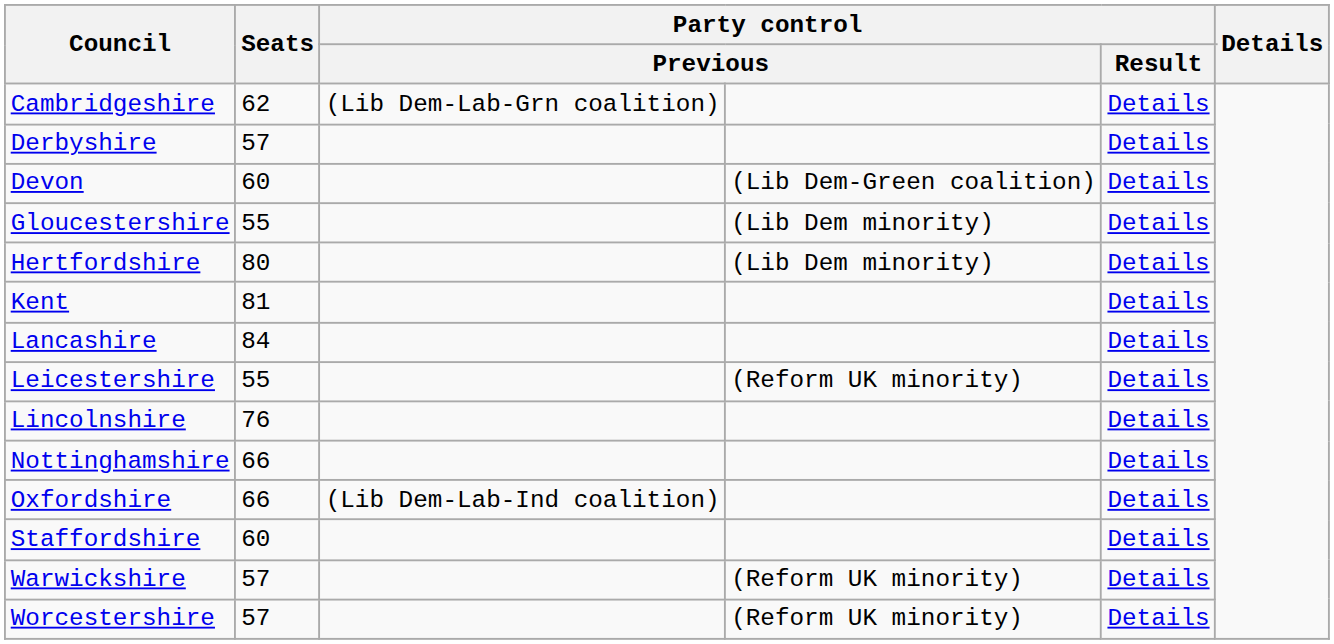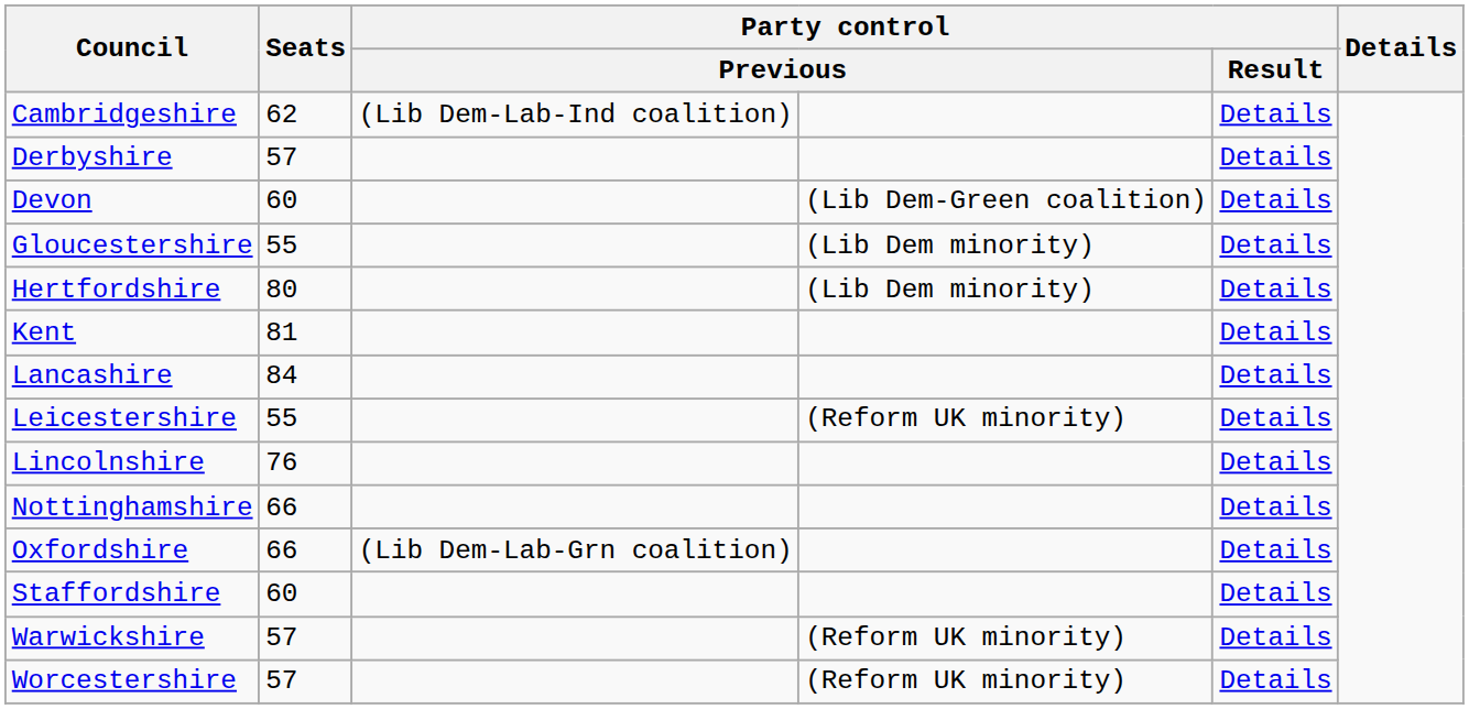 <table class="wikitable sortable">
 <tr>
 <th rowspan="2">Council</th>
 <th rowspan="2">Seats</th>
 <th colspan="4">Party control</th>
 <th rowspan="2">Details</th>
 </tr>
 <tr>
 <th colspan="2">Previous</th>
 <th colspan="2">Result</th>
 </tr>
 <tr>
 <td><a href='#'>Cambridgeshire</a></td>
 <td>62</td>
-<td> (Lib Dem-Lab-Grn coalition)</td>
+<td> (Lib Dem-Lab-Ind coalition)</td>
 <td></td>
 <td><a href='#'>Details</a></td>
 </tr>
 <tr>
 <td><a href='#'>Derbyshire</a></td>
 <td>57</td>
 <td></td>
 <td></td>
 <td><a href='#'>Details</a></td>
 </tr>
 <tr>
 <td><a href='#'>Devon</a></td>
 <td>60</td>
 <td></td>
 <td> (Lib Dem-Green coalition)</td>
 <td><a href='#'>Details</a></td>
 </tr>
 <tr>
 <td><a href='#'>Gloucestershire</a></td>
 <td>55</td>
 <td></td>
 <td> (Lib Dem minority)</td>
 <td><a href='#'>Details</a></td>
 </tr>
 <tr>
 <td><a href='#'>Hertfordshire</a></td>
 <td>80</td>
 <td></td>
 <td> (Lib Dem minority)</td>
 <td><a href='#'>Details</a></td>
 </tr>
 <tr>
 <td><a href='#'>Kent</a></td>
 <td>81</td>
 <td></td>
 <td></td>
 <td><a href='#'>Details</a></td>
 </tr>
 <tr>
 <td><a href='#'>Lancashire</a></td>
 <td>84</td>
 <td></td>
 <td></td>
 <td><a href='#'>Details</a></td>
 </tr>
 <tr>
 <td><a href='#'>Leicestershire</a></td>
 <td>55</td>
 <td></td>
 <td> (Reform UK minority)</td>
 <td><a href='#'>Details</a></td>
 </tr>
 <tr>
 <td><a href='#'>Lincolnshire</a></td>
 <td>76</td>
 <td></td>
 <td></td>
 <td><a href='#'>Details</a></td>
 </tr>
 <tr>
 <td><a href='#'>Nottinghamshire</a></td>
 <td>66</td>
 <td></td>
 <td></td>
 <td><a href='#'>Details</a></td>
 </tr>
 <tr>
 <td><a href='#'>Oxfordshire</a></td>
 <td>66</td>
-<td> (Lib Dem-Lab-Ind coalition)</td>
+<td> (Lib Dem-Lab-Grn coalition)</td>
 <td></td>
 <td><a href='#'>Details</a></td>
 </tr>
 <tr>
 <td><a href='#'>Staffordshire</a></td>
 <td>60</td>
 <td></td>
 <td></td>
 <td><a href='#'>Details</a></td>
 </tr>
 <tr>
 <td><a href='#'>Warwickshire</a></td>
 <td>57</td>
 <td></td>
 <td> (Reform UK minority)</td>
 <td><a href='#'>Details</a></td>
 </tr>
 <tr>
 <td><a href='#'>Worcestershire</a></td>
 <td>57</td>
 <td></td>
 <td> (Reform UK minority)</td>
 <td><a href='#'>Details</a></td>
 </tr>
 </table>
